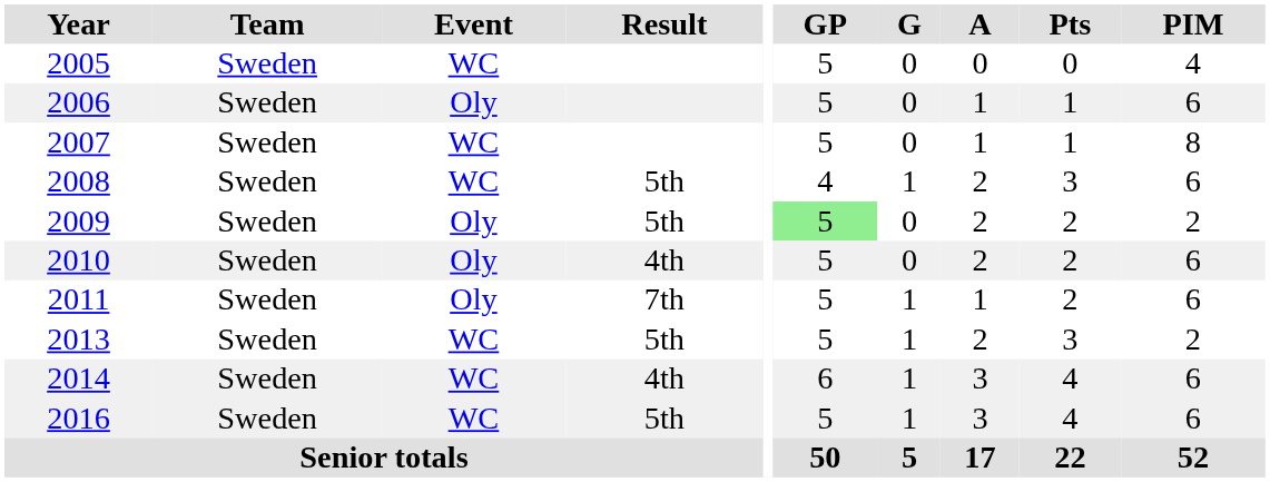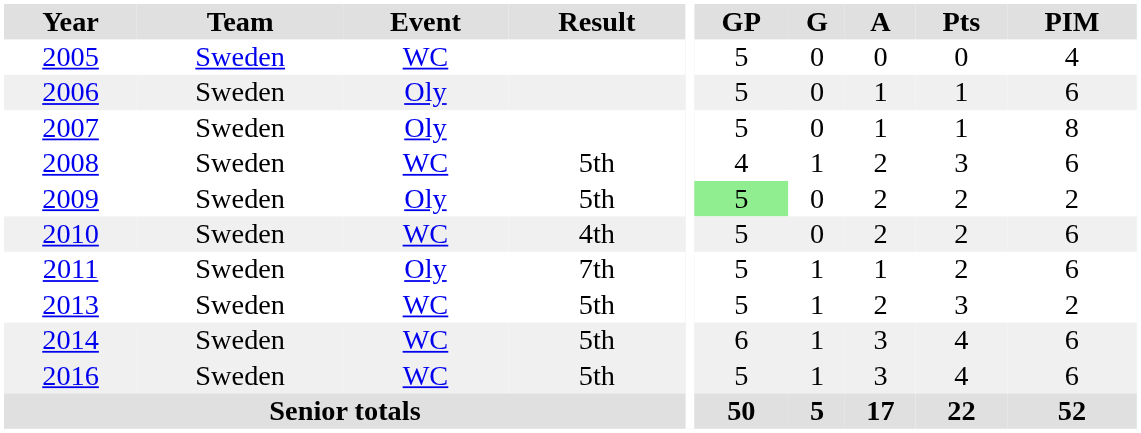 <table border="0" cellpadding="1" cellspacing="0" ID="Table3" style="text-align:center; width:40em">
 <tr ALIGN="center" bgcolor="#e0e0e0">
 <th>Year</th>
 <th>Team</th>
 <th>Event</th>
 <th>Result</th>
 <th rowspan="99" bgcolor="#ffffff"></th>
 <th>GP</th>
 <th>G</th>
 <th>A</th>
 <th>Pts</th>
 <th>PIM</th>
 </tr>
 <tr ALIGN="center">
 <td><a href='#'>2005</a></td>
 <td><a href='#'>Sweden</a></td>
 <td><a href='#'>WC</a></td>
 <td></td>
 <td>5</td>
 <td>0</td>
 <td>0</td>
 <td>0</td>
 <td>4</td>
 </tr>
 <tr ALIGN="center" bgcolor="#f0f0f0">
 <td><a href='#'>2006</a></td>
 <td>Sweden</td>
 <td><a href='#'>Oly</a></td>
 <td></td>
 <td>5</td>
 <td>0</td>
 <td>1</td>
 <td>1</td>
 <td>6</td>
 </tr>
 <tr ALIGN="center">
 <td><a href='#'>2007</a></td>
 <td>Sweden</td>
-<td><a href='#'>WC</a></td>
+<td><a href='#'>Oly</a></td>
 <td></td>
 <td>5</td>
 <td>0</td>
 <td>1</td>
 <td>1</td>
 <td>8</td>
 </tr>
 <tr ALIGN="center">
 <td><a href='#'>2008</a></td>
 <td>Sweden</td>
 <td><a href='#'>WC</a></td>
 <td>5th</td>
 <td>4</td>
 <td>1</td>
 <td>2</td>
 <td>3</td>
 <td>6</td>
 </tr>
 <tr ALIGN="center">
 <td><a href='#'>2009</a></td>
 <td>Sweden</td>
 <td><a href='#'>Oly</a></td>
 <td>5th</td>
 <td style="background: lightgreen;">5</td>
 <td>0</td>
 <td>2</td>
 <td>2</td>
 <td>2</td>
 </tr>
 <tr ALIGN="center" bgcolor="#f0f0f0">
 <td><a href='#'>2010</a></td>
 <td>Sweden</td>
-<td><a href='#'>Oly</a></td>
+<td><a href='#'>WC</a></td>
 <td>4th</td>
 <td>5</td>
 <td>0</td>
 <td>2</td>
 <td>2</td>
 <td>6</td>
 </tr>
 <tr ALIGN="center">
 <td><a href='#'>2011</a></td>
 <td>Sweden</td>
 <td><a href='#'>Oly</a></td>
 <td>7th</td>
 <td>5</td>
 <td>1</td>
 <td>1</td>
 <td>2</td>
 <td>6</td>
 </tr>
 <tr ALIGN="center">
 <td><a href='#'>2013</a></td>
 <td>Sweden</td>
 <td><a href='#'>WC</a></td>
 <td>5th</td>
 <td>5</td>
 <td>1</td>
 <td>2</td>
 <td>3</td>
 <td>2</td>
 </tr>
 <tr ALIGN="center" bgcolor="#f0f0f0">
 <td><a href='#'>2014</a></td>
 <td>Sweden</td>
 <td><a href='#'>WC</a></td>
-<td>4th</td>
+<td>5th</td>
 <td>6</td>
 <td>1</td>
 <td>3</td>
 <td>4</td>
 <td>6</td>
 </tr>
 <tr ALIGN="center" bgcolor="#f0f0f0">
 <td><a href='#'>2016</a></td>
 <td>Sweden</td>
 <td><a href='#'>WC</a></td>
 <td>5th</td>
 <td>5</td>
 <td>1</td>
 <td>3</td>
 <td>4</td>
 <td>6</td>
 </tr>
 <tr bgcolor="#e0e0e0">
 <th colspan="4">Senior totals</th>
 <th>50</th>
 <th>5</th>
 <th>17</th>
 <th>22</th>
 <th>52</th>
 </tr>
 </table>
